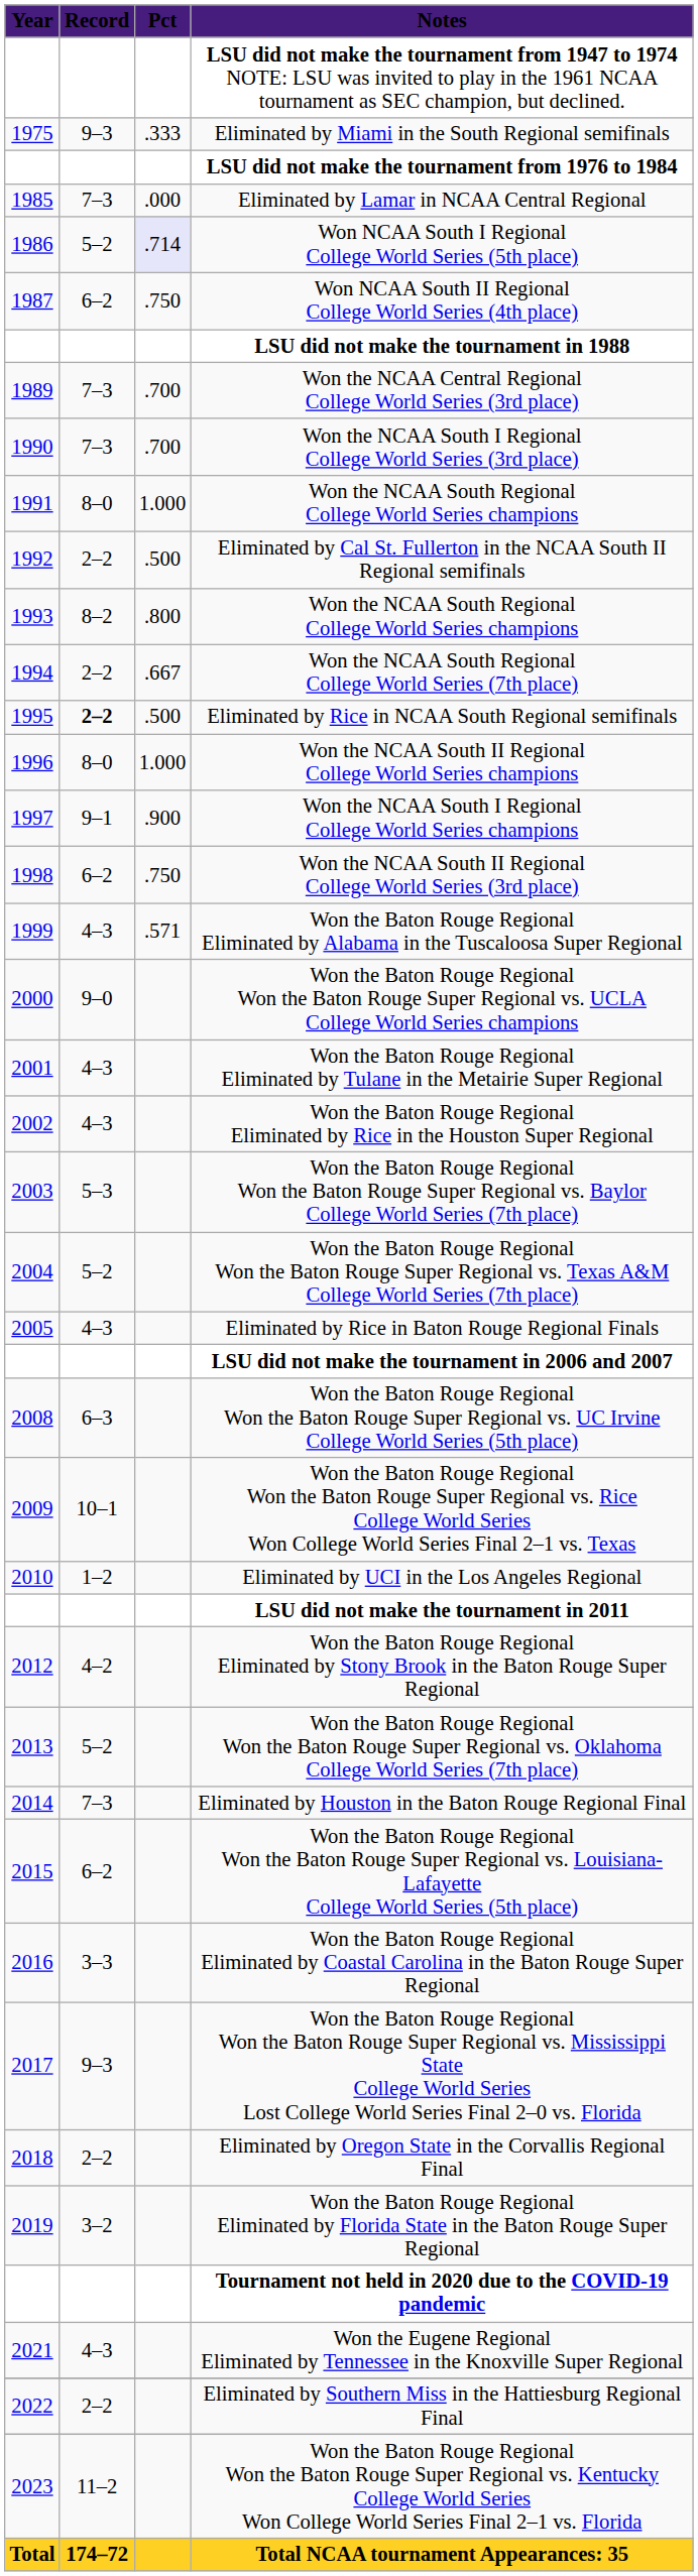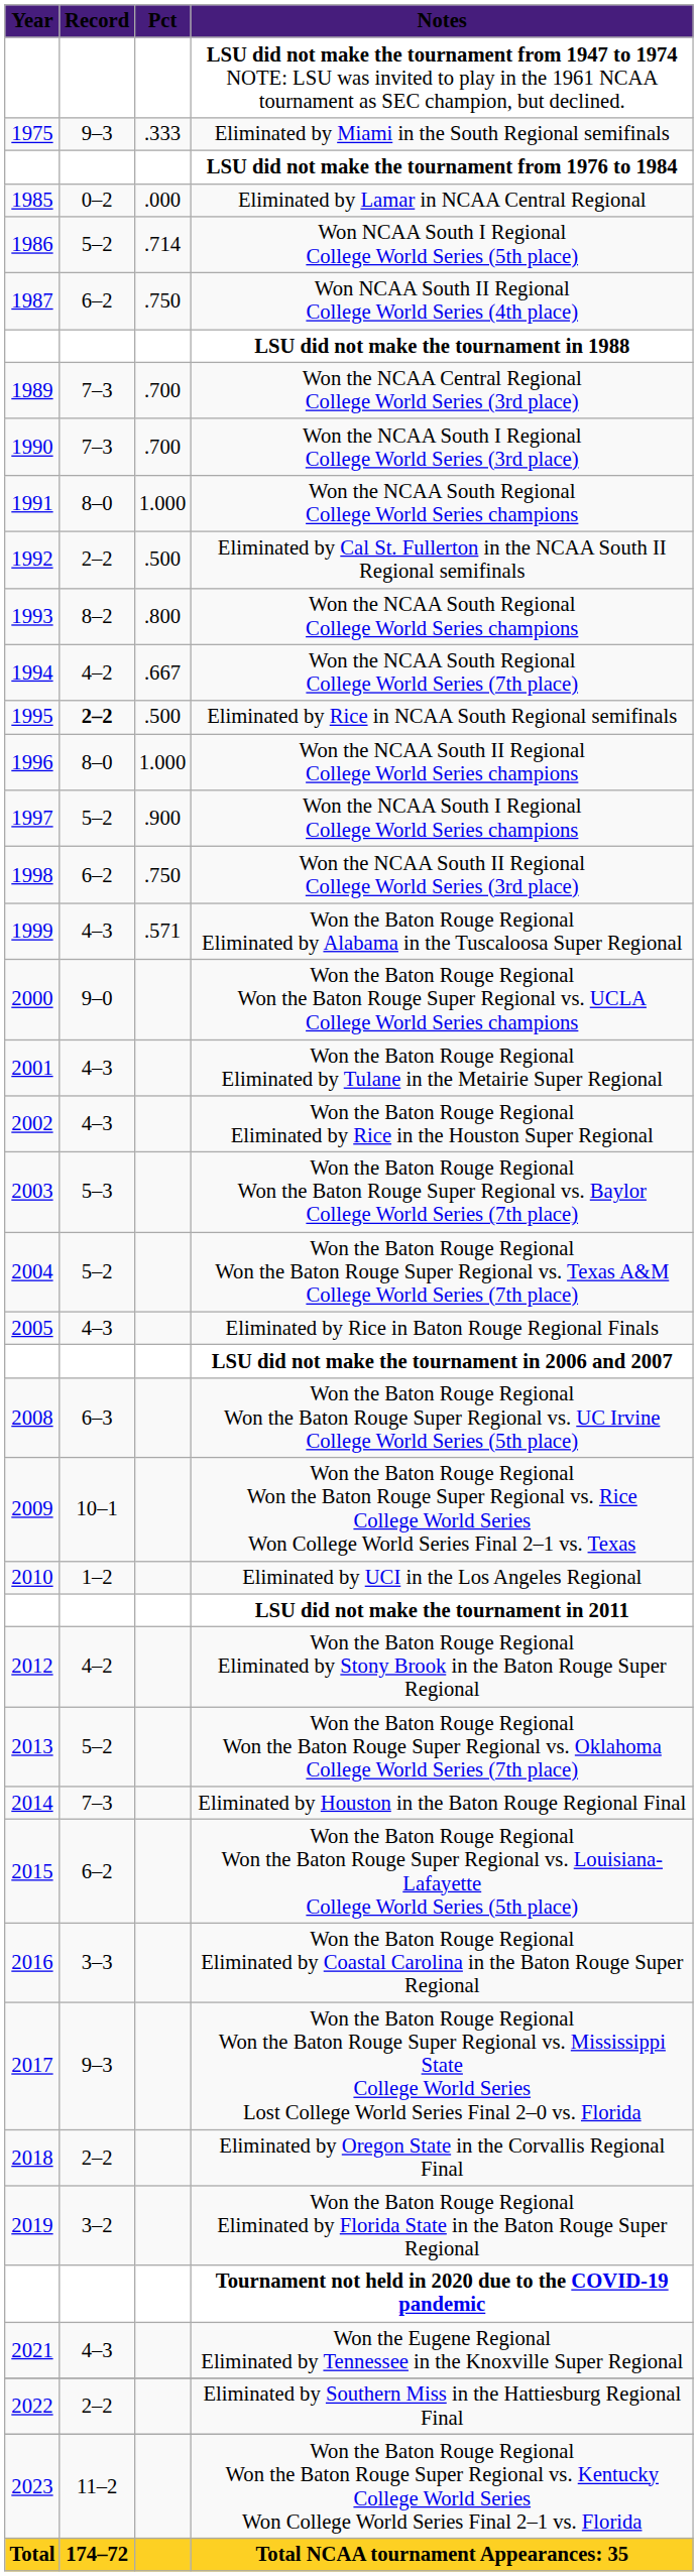 <table border="0" align="center" valign="top" cellpadding="1" width=85% class="wikitable sortable collapsible">
 <tr>
 <th style="background:#461D7C;" align="center"><span>Year</span></th>
 <th style="background:#461D7C;" align="center"><span>Record</span></th>
 <th style="background:#461D7C;" align="center"><span>Pct</span></th>
 <th style="background:#461D7C;" align="center"><span>Notes</span></th>
 </tr>
 <tr style="text-align:center; background:#fff;">
 <td></td>
 <td></td>
 <td></td>
 <td><strong>LSU did not make the tournament from 1947 to 1974</strong><br>NOTE: LSU was invited to play in the 1961 NCAA tournament as SEC champion, but declined.</td>
 </tr>
 <tr style="text-align:center;">
 <td><a href='#'>1975</a></td>
 <td>9–3</td>
 <td>.333</td>
 <td>Eliminated by <a href='#'>Miami</a> in the South Regional semifinals</td>
 </tr>
 <tr style="text-align:center; background:#fff;">
 <td></td>
 <td></td>
 <td></td>
 <td><strong>LSU did not make the tournament from 1976 to 1984</strong></td>
 </tr>
 <tr style="text-align:center;">
 <td><a href='#'>1985</a></td>
-<td>7–3</td>
+<td>0–2</td>
 <td>.000</td>
 <td>Eliminated by <a href='#'>Lamar</a> in NCAA Central Regional</td>
 </tr>
 <tr style="text-align:center;">
 <td><a href='#'>1986</a></td>
 <td>5–2</td>
-<td style="background: lavender;">.714</td>
+<td>.714</td>
 <td>Won NCAA South I Regional<br><a href='#'>College World Series (5th place)</a></td>
 </tr>
 <tr style="text-align:center;">
 <td><a href='#'>1987</a></td>
 <td>6–2</td>
 <td>.750</td>
 <td>Won NCAA South II Regional<br><a href='#'>College World Series (4th place)</a></td>
 </tr>
 <tr style="text-align:center; background:#fff;">
 <td></td>
 <td></td>
 <td></td>
 <td><strong>LSU did not make the tournament in 1988</strong></td>
 </tr>
 <tr style="text-align:center;">
 <td><a href='#'>1989</a></td>
 <td>7–3</td>
 <td>.700</td>
 <td>Won the NCAA Central Regional<br><a href='#'>College World Series (3rd place)</a></td>
 </tr>
 <tr style="text-align:center;">
 <td><a href='#'>1990</a></td>
 <td>7–3</td>
 <td>.700</td>
 <td>Won the NCAA South I Regional<br><a href='#'>College World Series (3rd place)</a></td>
 </tr>
 <tr style="text-align:center;">
 <td><a href='#'>1991</a></td>
 <td>8–0</td>
 <td>1.000</td>
 <td>Won the NCAA South Regional<br><a href='#'>College World Series champions</a></td>
 </tr>
 <tr style="text-align:center;">
 <td><a href='#'>1992</a></td>
 <td>2–2</td>
 <td>.500</td>
 <td>Eliminated by <a href='#'>Cal St. Fullerton</a> in the NCAA South II Regional semifinals</td>
 </tr>
 <tr style="text-align:center;">
 <td><a href='#'>1993</a></td>
 <td>8–2</td>
 <td>.800</td>
 <td>Won the NCAA South Regional<br><a href='#'>College World Series champions</a></td>
 </tr>
 <tr style="text-align:center;">
 <td><a href='#'>1994</a></td>
-<td>2–2</td>
+<td>4–2</td>
 <td>.667</td>
 <td>Won the NCAA South Regional<br><a href='#'>College World Series (7th place)</a></td>
 </tr>
 <tr style="text-align:center;">
 <td><a href='#'>1995</a></td>
 <td><strong>2–2</strong></td>
 <td>.500</td>
 <td>Eliminated by <a href='#'>Rice</a> in NCAA South Regional semifinals</td>
 </tr>
 <tr style="text-align:center;">
 <td><a href='#'>1996</a></td>
 <td>8–0</td>
 <td>1.000</td>
 <td>Won the NCAA South II Regional<br><a href='#'>College World Series champions</a></td>
 </tr>
 <tr style="text-align:center;">
 <td><a href='#'>1997</a></td>
-<td>9–1</td>
+<td>5–2</td>
 <td>.900</td>
 <td>Won the NCAA South I Regional<br><a href='#'>College World Series champions</a></td>
 </tr>
 <tr style="text-align:center;">
 <td><a href='#'>1998</a></td>
 <td>6–2</td>
 <td>.750</td>
 <td>Won the NCAA South II Regional<br><a href='#'>College World Series (3rd place)</a></td>
 </tr>
 <tr style="text-align:center;">
 <td><a href='#'>1999</a></td>
 <td>4–3</td>
 <td>.571</td>
 <td>Won the Baton Rouge Regional<br>Eliminated by <a href='#'>Alabama</a> in the Tuscaloosa Super Regional</td>
 </tr>
 <tr style="text-align:center;">
 <td><a href='#'>2000</a></td>
 <td>9–0</td>
 <td></td>
 <td>Won the Baton Rouge Regional<br>Won the Baton Rouge Super Regional vs. <a href='#'>UCLA</a><br><a href='#'>College World Series champions</a></td>
 </tr>
 <tr style="text-align:center;">
 <td><a href='#'>2001</a></td>
 <td>4–3</td>
 <td></td>
 <td>Won the Baton Rouge Regional<br>Eliminated by <a href='#'>Tulane</a> in the Metairie Super Regional</td>
 </tr>
 <tr style="text-align:center;">
 <td><a href='#'>2002</a></td>
 <td>4–3</td>
 <td></td>
 <td>Won the Baton Rouge Regional<br>Eliminated by <a href='#'>Rice</a> in the Houston Super Regional</td>
 </tr>
 <tr style="text-align:center;">
 <td><a href='#'>2003</a></td>
 <td>5–3</td>
 <td></td>
 <td>Won the Baton Rouge Regional<br>Won the Baton Rouge Super Regional vs. <a href='#'>Baylor</a><br><a href='#'>College World Series (7th place)</a></td>
 </tr>
 <tr style="text-align:center;">
 <td><a href='#'>2004</a></td>
 <td>5–2</td>
 <td></td>
 <td>Won the Baton Rouge Regional<br>Won the Baton Rouge Super Regional vs. <a href='#'>Texas A&M</a><br><a href='#'>College World Series (7th place)</a></td>
 </tr>
 <tr style="text-align:center;">
 <td><a href='#'>2005</a></td>
 <td>4–3</td>
 <td></td>
 <td>Eliminated by Rice in Baton Rouge Regional Finals</td>
 </tr>
 <tr style="text-align:center; background:#fff;">
 <td></td>
 <td></td>
 <td></td>
 <td><strong>LSU did not make the tournament in 2006 and 2007</strong></td>
 </tr>
 <tr style="text-align:center;">
 <td><a href='#'>2008</a></td>
 <td>6–3</td>
 <td></td>
 <td>Won the Baton Rouge Regional<br>Won the Baton Rouge Super Regional vs. <a href='#'>UC Irvine</a><br><a href='#'>College World Series (5th place)</a></td>
 </tr>
 <tr style="text-align:center;">
 <td><a href='#'>2009</a></td>
 <td>10–1</td>
 <td></td>
 <td>Won the Baton Rouge Regional<br>Won the Baton Rouge Super Regional vs. <a href='#'>Rice</a><br><a href='#'>College World Series</a><br>Won College World Series Final 2–1 vs. <a href='#'>Texas</a></td>
 </tr>
 <tr style="text-align:center;">
 <td><a href='#'>2010</a></td>
 <td>1–2</td>
 <td></td>
 <td>Eliminated by <a href='#'>UCI</a> in the Los Angeles Regional</td>
 </tr>
 <tr style="text-align:center; background:#fff;">
 <td></td>
 <td></td>
 <td></td>
 <td><strong>LSU did not make the tournament in 2011</strong></td>
 </tr>
 <tr style="text-align:center;">
 <td><a href='#'>2012</a></td>
 <td>4–2</td>
 <td></td>
 <td>Won the Baton Rouge Regional<br>Eliminated by <a href='#'>Stony Brook</a> in the Baton Rouge Super Regional</td>
 </tr>
 <tr |- style="text-align:center;">
 <td><a href='#'>2013</a></td>
 <td>5–2</td>
 <td></td>
 <td>Won the Baton Rouge Regional<br>Won the Baton Rouge Super Regional vs. <a href='#'>Oklahoma</a><br><a href='#'>College World Series (7th place)</a></td>
 </tr>
 <tr |- style="text-align:center;">
 <td><a href='#'>2014</a></td>
 <td>7–3</td>
 <td></td>
 <td>Eliminated by <a href='#'>Houston</a> in the Baton Rouge Regional Final</td>
 </tr>
 <tr |- style="text-align:center;">
 <td><a href='#'>2015</a></td>
 <td>6–2</td>
 <td></td>
 <td>Won the Baton Rouge Regional<br>Won the Baton Rouge Super Regional vs. <a href='#'>Louisiana-Lafayette</a><br><a href='#'>College World Series (5th place)</a></td>
 </tr>
 <tr -|- style="text-align:center;">
 <td><a href='#'>2016</a></td>
 <td>3–3</td>
 <td></td>
 <td>Won the Baton Rouge Regional<br> Eliminated by <a href='#'>Coastal Carolina</a> in the Baton Rouge Super Regional</td>
 </tr>
 <tr -|- style="text-align:center;">
 <td><a href='#'>2017</a></td>
 <td>9–3</td>
 <td></td>
 <td>Won the Baton Rouge Regional<br> Won the Baton Rouge Super Regional vs. <a href='#'>Mississippi State</a><br><a href='#'>College World Series</a><br>Lost College World Series Final 2–0 vs. <a href='#'>Florida</a></td>
 </tr>
 <tr -|- style="text-align:center;">
 <td><a href='#'>2018</a></td>
 <td>2–2</td>
 <td></td>
 <td>Eliminated by <a href='#'>Oregon State</a> in the Corvallis Regional Final</td>
 </tr>
 <tr -|- style="text-align:center;">
 <td><a href='#'>2019</a></td>
 <td>3–2</td>
 <td></td>
 <td>Won the Baton Rouge Regional<br>Eliminated by <a href='#'>Florida State</a> in the Baton Rouge Super Regional</td>
 </tr>
 <tr style="text-align:center; background:#fff;">
 <td></td>
 <td></td>
 <td></td>
 <td><strong>Tournament not held in 2020 due to the <a href='#'>COVID-19 pandemic</a></strong></td>
 </tr>
 <tr -|- style="text-align:center;">
 <td><a href='#'>2021</a></td>
 <td>4–3</td>
 <td></td>
 <td>Won the Eugene Regional<br>Eliminated by <a href='#'>Tennessee</a> in the Knoxville Super Regional</td>
 </tr>
 <tr class="sortbottom" style="background:#FDD023;">
 </tr>
 <tr -|- style="text-align:center;">
 <td><a href='#'>2022</a></td>
 <td>2–2</td>
 <td></td>
 <td>Eliminated by <a href='#'>Southern Miss</a> in the Hattiesburg Regional Final</td>
 </tr>
 <tr>
 </tr>
 <tr -|- style="text-align:center;">
 <td><a href='#'>2023</a></td>
 <td>11–2</td>
 <td></td>
 <td>Won the Baton Rouge Regional<br> Won the Baton Rouge Super Regional vs. <a href='#'>Kentucky</a><br><a href='#'>College World Series</a><br>Won College World Series Final 2–1 vs. <a href='#'>Florida</a></td>
 </tr>
 <tr class="sortbottom" style="background:#FDD023; text-align:center; color:black;">
 <td><strong>Total</strong></td>
 <td><strong>174–72</strong></td>
 <td><strong></strong></td>
 <td><strong>Total NCAA tournament Appearances: 35</strong></td>
 </tr>
 </table>
